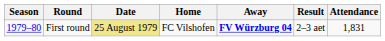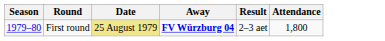 <table class="wikitable">
 <tr>
 <th>Season</th>
 <th>Round</th>
 <th>Date</th>
-<th>Home</th>
 <th>Away</th>
 <th>Result</th>
 <th>Attendance</th>
 </tr>
 <tr align="center">
 <td><a href='#'>1979–80</a></td>
 <td>First round</td>
 <td style="background: khaki;">25 August 1979</td>
-<td>FC Vilshofen</td>
 <td><strong><a href='#'>FV Würzburg 04</a></strong></td>
 <td>2–3 aet</td>
-<td>1,831</td>
+<td>1,800</td>
 </tr>
 </table>
